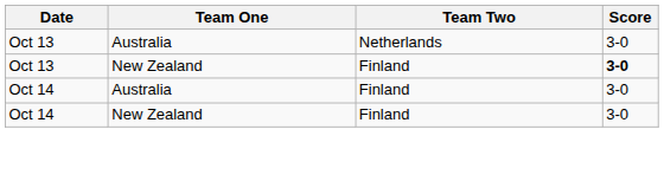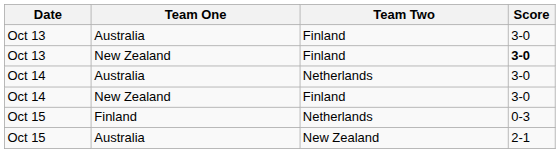 <table class="wikitable">
 <tr>
 <th width=100>Date</th>
 <th width=250>Team One</th>
 <th width=250>Team Two</th>
 <th width=50>Score</th>
 </tr>
 <tr>
 <td>Oct 13</td>
 <td> Australia</td>
-<td> Netherlands</td>
+<td> Finland</td>
 <td>3-0</td>
 </tr>
 <tr>
 <td>Oct 13</td>
 <td> New Zealand</td>
 <td> Finland</td>
 <td><strong>3-0</strong></td>
 </tr>
 <tr>
 <td>Oct 14</td>
 <td> Australia</td>
-<td> Finland</td>
+<td> Netherlands</td>
 <td>3-0</td>
 </tr>
 <tr>
 <td>Oct 14</td>
 <td> New Zealand</td>
 <td> Finland</td>
 <td>3-0</td>
 </tr>
+<tr>
+<td>Oct 15</td>
+<td> Finland</td>
+<td> Netherlands</td>
+<td>0-3</td>
+</tr>
+<tr>
+<td>Oct 15</td>
+<td> Australia</td>
+<td> New Zealand</td>
+<td>2-1</td>
+</tr>
 </table>
